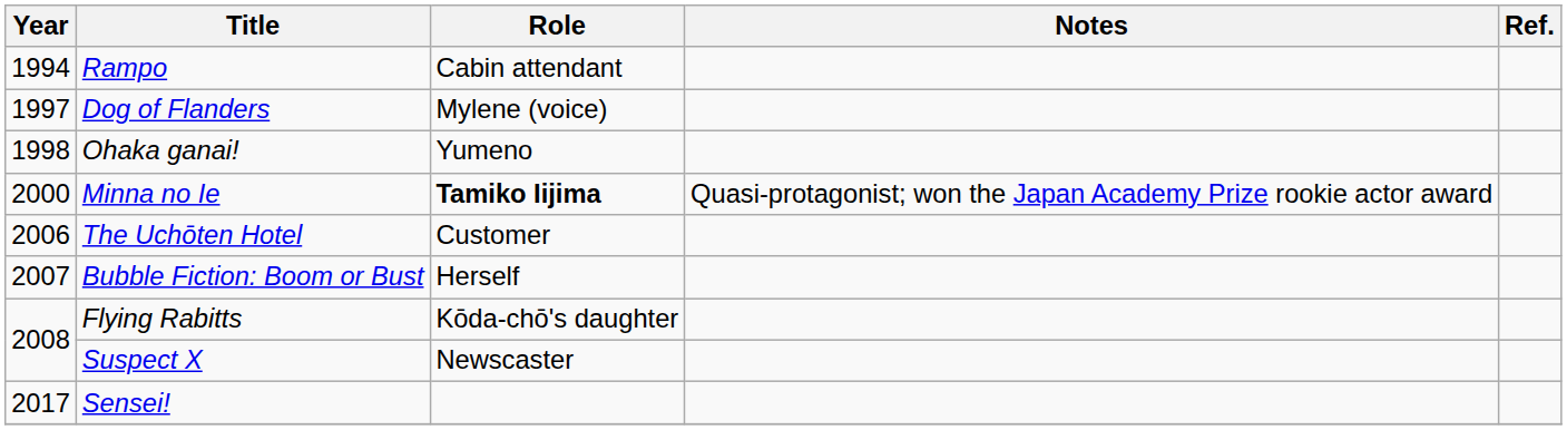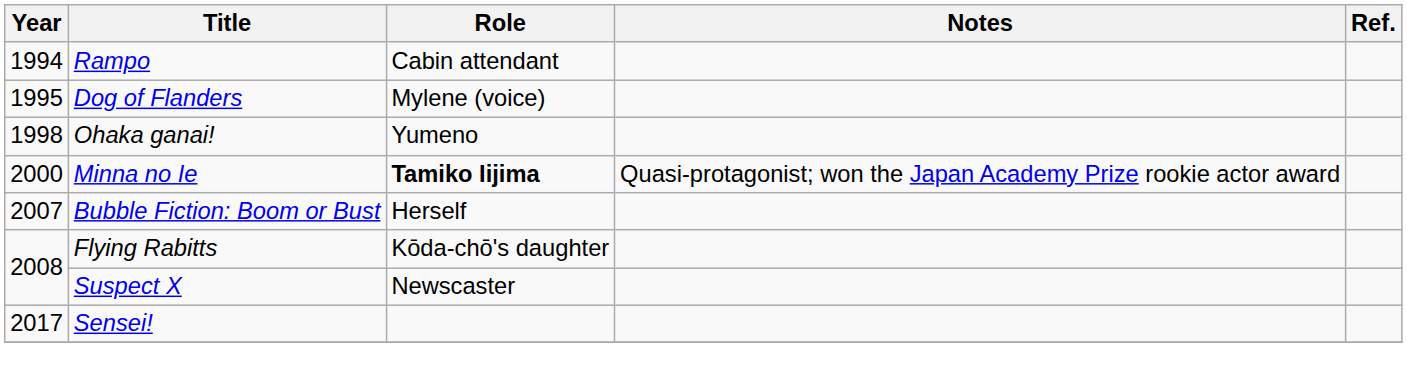 <table class="wikitable">
 <tr>
 <th>Year</th>
 <th>Title</th>
 <th>Role</th>
 <th>Notes</th>
 <th>Ref.</th>
 </tr>
 <tr>
 <td>1994</td>
 <td><em><a href='#'>Rampo</a></em></td>
 <td>Cabin attendant</td>
 <td></td>
 <td></td>
 </tr>
 <tr>
-<td>1997</td>
+<td>1995</td>
 <td><em><a href='#'>Dog of Flanders</a></em></td>
 <td>Mylene (voice)</td>
 <td></td>
 <td></td>
 </tr>
 <tr>
 <td>1998</td>
 <td><em>Ohaka ganai!</em></td>
 <td>Yumeno</td>
 <td></td>
 <td></td>
 </tr>
 <tr>
 <td>2000</td>
 <td><em><a href='#'>Minna no Ie</a></em></td>
 <td><strong>Tamiko Iijima</strong></td>
 <td>Quasi-protagonist; won the <a href='#'>Japan Academy Prize</a> rookie actor award</td>
-<td></td>
-</tr>
-<tr>
-<td>2006</td>
-<td><em><a href='#'>The Uchōten Hotel</a></em></td>
-<td>Customer</td>
-<td></td>
 <td></td>
 </tr>
 <tr>
 <td>2007</td>
 <td><em><a href='#'>Bubble Fiction: Boom or Bust</a></em></td>
 <td>Herself</td>
 <td></td>
 <td></td>
 </tr>
 <tr>
 <td rowspan="2">2008</td>
 <td><em>Flying Rabitts</em></td>
 <td>Kōda-chō's daughter</td>
 <td></td>
 <td></td>
 </tr>
 <tr>
 <td><em><a href='#'>Suspect X</a></em></td>
 <td>Newscaster</td>
 <td></td>
 <td></td>
 </tr>
 <tr>
 <td>2017</td>
 <td><em><a href='#'>Sensei!</a></em></td>
 <td></td>
 <td></td>
 <td></td>
 </tr>
 <tr>
 </tr>
 </table>
